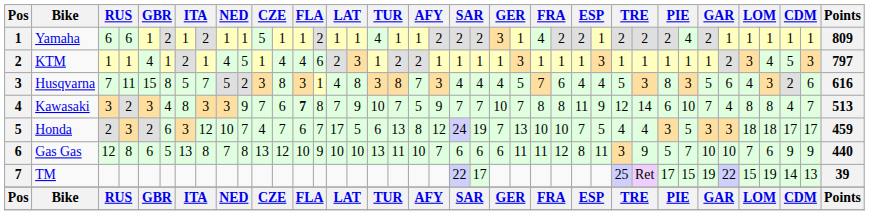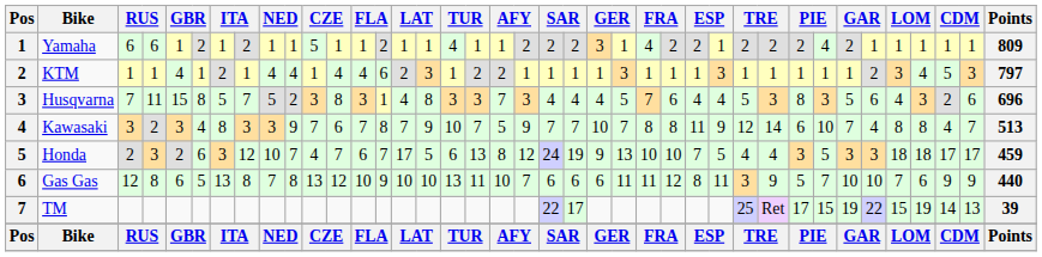 <table class="wikitable" style="font-size: 80%; text-align:center">
 <tr valign="top">
 <th valign="middle">Pos</th>
 <th valign="middle">Bike</th>
 <th colspan=2><a href='#'>RUS</a><br></th>
 <th colspan=2><a href='#'>GBR</a><br></th>
 <th colspan=2><a href='#'>ITA</a><br></th>
 <th colspan=2><a href='#'>NED</a><br></th>
 <th colspan=2><a href='#'>CZE</a><br></th>
 <th colspan=2><a href='#'>FLA</a><br></th>
 <th colspan=2><a href='#'>LAT</a><br></th>
 <th colspan=2><a href='#'>TUR</a><br></th>
 <th colspan=2><a href='#'>AFY</a><br></th>
 <th colspan=2><a href='#'>SAR</a><br></th>
 <th colspan=2><a href='#'>GER</a><br></th>
 <th colspan=2><a href='#'>FRA</a><br></th>
 <th colspan=2><a href='#'>ESP</a><br></th>
 <th colspan=2><a href='#'>TRE</a><br></th>
 <th colspan=2><a href='#'>PIE</a><br></th>
 <th colspan=2><a href='#'>GAR</a><br></th>
 <th colspan=2><a href='#'>LOM</a><br></th>
 <th colspan=2><a href='#'>CDM</a><br></th>
 <th valign="middle">Points</th>
 </tr>
 <tr>
 <th>1</th>
 <td align=left><a href='#'>Yamaha</a></td>
 <td style="background:#dfffdf;">6</td>
 <td style="background:#dfffdf;">6</td>
 <td style="background:#ffffbf;">1</td>
 <td style="background:#dfdfdf;">2</td>
 <td style="background:#ffffbf;">1</td>
 <td style="background:#dfdfdf;">2</td>
 <td style="background:#ffffbf;">1</td>
 <td style="background:#ffffbf;">1</td>
 <td style="background:#dfffdf;">5</td>
 <td style="background:#ffffbf;">1</td>
 <td style="background:#ffffbf;">1</td>
 <td style="background:#dfdfdf;">2</td>
 <td style="background:#ffffbf;">1</td>
 <td style="background:#ffffbf;">1</td>
 <td style="background:#dfffdf;">4</td>
 <td style="background:#ffffbf;">1</td>
 <td style="background:#ffffbf;">1</td>
 <td style="background:#dfdfdf;">2</td>
 <td style="background:#dfdfdf;">2</td>
 <td style="background:#dfdfdf;">2</td>
 <td style="background:#ffdf9f;">3</td>
 <td style="background:#ffffbf;">1</td>
 <td style="background:#dfffdf;">4</td>
 <td style="background:#dfdfdf;">2</td>
 <td style="background:#dfdfdf;">2</td>
 <td style="background:#ffffbf;">1</td>
 <td style="background:#dfdfdf;">2</td>
 <td style="background:#dfdfdf;">2</td>
 <td style="background:#dfdfdf;">2</td>
 <td style="background:#dfffdf;">4</td>
 <td style="background:#dfdfdf;">2</td>
 <td style="background:#ffffbf;">1</td>
 <td style="background:#ffffbf;">1</td>
 <td style="background:#ffffbf;">1</td>
 <td style="background:#ffffbf;">1</td>
 <td style="background:#ffffbf;">1</td>
 <th>809</th>
 </tr>
 <tr>
 <th>2</th>
 <td align=left><a href='#'>KTM</a></td>
 <td style="background:#ffffbf;">1</td>
 <td style="background:#ffffbf;">1</td>
 <td style="background:#dfffdf;">4</td>
 <td style="background:#ffffbf;">1</td>
 <td style="background:#dfdfdf;">2</td>
 <td style="background:#ffffbf;">1</td>
 <td style="background:#dfffdf;">4</td>
-<td style="background:#dfffdf;">5</td>
+<td style="background:#dfffdf;">4</td>
 <td style="background:#ffffbf;">1</td>
 <td style="background:#dfffdf;">4</td>
 <td style="background:#dfffdf;">4</td>
 <td style="background:#dfffdf;">6</td>
 <td style="background:#dfdfdf;">2</td>
 <td style="background:#ffdf9f;">3</td>
 <td style="background:#ffffbf;">1</td>
 <td style="background:#dfdfdf;">2</td>
 <td style="background:#dfdfdf;">2</td>
 <td style="background:#ffffbf;">1</td>
 <td style="background:#ffffbf;">1</td>
 <td style="background:#ffffbf;">1</td>
 <td style="background:#ffffbf;">1</td>
 <td style="background:#ffdf9f;">3</td>
 <td style="background:#ffffbf;">1</td>
 <td style="background:#ffffbf;">1</td>
 <td style="background:#ffffbf;">1</td>
 <td style="background:#ffdf9f;">3</td>
 <td style="background:#ffffbf;">1</td>
 <td style="background:#ffffbf;">1</td>
 <td style="background:#ffffbf;">1</td>
 <td style="background:#ffffbf;">1</td>
 <td style="background:#ffffbf;">1</td>
 <td style="background:#dfdfdf;">2</td>
 <td style="background:#ffdf9f;">3</td>
 <td style="background:#dfffdf;">4</td>
 <td style="background:#dfffdf;">5</td>
 <td style="background:#ffdf9f;">3</td>
 <th>797</th>
 </tr>
 <tr>
 <th>3</th>
 <td align=left><a href='#'>Husqvarna</a></td>
 <td style="background:#dfffdf;">7</td>
 <td style="background:#dfffdf;">11</td>
 <td style="background:#dfffdf;">15</td>
 <td style="background:#dfffdf;">8</td>
 <td style="background:#dfffdf;">5</td>
 <td style="background:#dfffdf;">7</td>
 <td style="background:#dfdfdf;">5</td>
 <td style="background:#dfdfdf;">2</td>
 <td style="background:#ffdf9f;">3</td>
 <td style="background:#dfffdf;">8</td>
 <td style="background:#ffdf9f;">3</td>
 <td style="background:#ffffbf;">1</td>
 <td style="background:#dfffdf;">4</td>
 <td style="background:#dfffdf;">8</td>
 <td style="background:#ffdf9f;">3</td>
-<td style="background:#ffdf9f;">8</td>
+<td style="background:#ffdf9f;">3</td>
 <td style="background:#dfffdf;">7</td>
 <td style="background:#ffdf9f;">3</td>
 <td style="background:#dfffdf;">4</td>
 <td style="background:#dfffdf;">4</td>
 <td style="background:#dfffdf;">4</td>
 <td style="background:#dfffdf;">5</td>
 <td style="background:#ffdf9f;">7</td>
 <td style="background:#dfffdf;">6</td>
 <td style="background:#dfffdf;">4</td>
 <td style="background:#dfffdf;">4</td>
 <td style="background:#dfffdf;">5</td>
 <td style="background:#ffdf9f;">3</td>
 <td style="background:#dfffdf;">8</td>
 <td style="background:#ffdf9f;">3</td>
 <td style="background:#dfffdf;">5</td>
 <td style="background:#dfffdf;">6</td>
 <td style="background:#dfffdf;">4</td>
 <td style="background:#ffdf9f;">3</td>
 <td style="background:#dfdfdf;">2</td>
 <td style="background:#dfffdf;">6</td>
-<th>616</th>
+<th>696</th>
 </tr>
 <tr>
 <th>4</th>
 <td align=left><a href='#'>Kawasaki</a></td>
 <td style="background:#ffdf9f;">3</td>
 <td style="background:#dfdfdf;">2</td>
 <td style="background:#ffdf9f;">3</td>
 <td style="background:#dfffdf;">4</td>
 <td style="background:#dfffdf;">8</td>
 <td style="background:#ffdf9f;">3</td>
 <td style="background:#ffdf9f;">3</td>
 <td style="background:#dfffdf;">9</td>
 <td style="background:#dfffdf;">7</td>
 <td style="background:#dfffdf;">6</td>
-<td style="background:#dfffdf;"><strong>7</strong></td>
+<td style="background:#dfffdf;">7</td>
 <td style="background:#dfffdf;">8</td>
 <td style="background:#dfffdf;">7</td>
 <td style="background:#dfffdf;">9</td>
 <td style="background:#dfffdf;">10</td>
 <td style="background:#dfffdf;">7</td>
 <td style="background:#dfffdf;">5</td>
 <td style="background:#dfffdf;">9</td>
 <td style="background:#dfffdf;">7</td>
 <td style="background:#dfffdf;">7</td>
 <td style="background:#dfffdf;">10</td>
 <td style="background:#dfffdf;">7</td>
 <td style="background:#dfffdf;">8</td>
 <td style="background:#dfffdf;">8</td>
 <td style="background:#dfffdf;">11</td>
 <td style="background:#dfffdf;">9</td>
 <td style="background:#dfffdf;">12</td>
 <td style="background:#dfffdf;">14</td>
 <td style="background:#dfffdf;">6</td>
 <td style="background:#dfffdf;">10</td>
 <td style="background:#dfffdf;">7</td>
 <td style="background:#dfffdf;">4</td>
 <td style="background:#dfffdf;">8</td>
 <td style="background:#dfffdf;">8</td>
 <td style="background:#dfffdf;">4</td>
 <td style="background:#dfffdf;">7</td>
 <th>513</th>
 </tr>
 <tr>
 <th>5</th>
 <td align=left><a href='#'>Honda</a></td>
 <td style="background:#dfdfdf;">2</td>
 <td style="background:#ffdf9f;">3</td>
 <td style="background:#dfdfdf;">2</td>
 <td style="background:#dfffdf;">6</td>
 <td style="background:#ffdf9f;">3</td>
 <td style="background:#dfffdf;">12</td>
 <td style="background:#dfffdf;">10</td>
 <td style="background:#dfffdf;">7</td>
 <td style="background:#dfffdf;">4</td>
 <td style="background:#dfffdf;">7</td>
 <td style="background:#dfffdf;">6</td>
 <td style="background:#dfffdf;">7</td>
 <td style="background:#dfffdf;">17</td>
 <td style="background:#dfffdf;">5</td>
 <td style="background:#dfffdf;">6</td>
 <td style="background:#dfffdf;">13</td>
 <td style="background:#dfffdf;">8</td>
 <td style="background:#dfffdf;">12</td>
 <td style="background:#cfcfff;">24</td>
 <td style="background:#dfffdf;">19</td>
-<td style="background:#dfffdf;">7</td>
+<td style="background:#dfffdf;">9</td>
 <td style="background:#dfffdf;">13</td>
 <td style="background:#dfffdf;">10</td>
 <td style="background:#dfffdf;">10</td>
 <td style="background:#dfffdf;">7</td>
 <td style="background:#dfffdf;">5</td>
 <td style="background:#dfffdf;">4</td>
 <td style="background:#dfffdf;">4</td>
 <td style="background:#ffdf9f;">3</td>
 <td style="background:#dfffdf;">5</td>
 <td style="background:#ffdf9f;">3</td>
 <td style="background:#ffdf9f;">3</td>
 <td style="background:#dfffdf;">18</td>
 <td style="background:#dfffdf;">18</td>
 <td style="background:#dfffdf;">17</td>
 <td style="background:#dfffdf;">17</td>
 <th>459</th>
 </tr>
 <tr>
 <th>6</th>
 <td align=left><a href='#'>Gas Gas</a></td>
 <td style="background:#dfffdf;">12</td>
 <td style="background:#dfffdf;">8</td>
 <td style="background:#dfffdf;">6</td>
 <td style="background:#dfffdf;">5</td>
 <td style="background:#dfffdf;">13</td>
 <td style="background:#dfffdf;">8</td>
 <td style="background:#dfffdf;">7</td>
 <td style="background:#dfffdf;">8</td>
 <td style="background:#dfffdf;">13</td>
 <td style="background:#dfffdf;">12</td>
 <td style="background:#dfffdf;">10</td>
 <td style="background:#dfffdf;">9</td>
 <td style="background:#dfffdf;">10</td>
 <td style="background:#dfffdf;">10</td>
 <td style="background:#dfffdf;">13</td>
 <td style="background:#dfffdf;">11</td>
 <td style="background:#dfffdf;">10</td>
 <td style="background:#dfffdf;">7</td>
 <td style="background:#dfffdf;">6</td>
 <td style="background:#dfffdf;">6</td>
 <td style="background:#dfffdf;">6</td>
 <td style="background:#dfffdf;">11</td>
 <td style="background:#dfffdf;">11</td>
 <td style="background:#dfffdf;">12</td>
 <td style="background:#dfffdf;">8</td>
 <td style="background:#dfffdf;">11</td>
 <td style="background:#ffdf9f;">3</td>
 <td style="background:#dfffdf;">9</td>
 <td style="background:#dfffdf;">5</td>
 <td style="background:#dfffdf;">7</td>
 <td style="background:#dfffdf;">10</td>
 <td style="background:#dfffdf;">10</td>
 <td style="background:#dfffdf;">7</td>
 <td style="background:#dfffdf;">6</td>
 <td style="background:#dfffdf;">9</td>
 <td style="background:#dfffdf;">9</td>
 <th>440</th>
 </tr>
 <tr>
 <th>7</th>
 <td align=left><a href='#'>TM</a></td>
 <td></td>
 <td></td>
 <td></td>
 <td></td>
 <td></td>
 <td></td>
 <td></td>
 <td></td>
 <td></td>
 <td></td>
 <td></td>
 <td></td>
 <td></td>
 <td></td>
 <td></td>
 <td></td>
 <td></td>
 <td></td>
 <td style="background:#cfcfff;">22</td>
 <td style="background:#dfffdf;">17</td>
 <td></td>
 <td></td>
 <td></td>
 <td></td>
 <td></td>
 <td></td>
 <td style="background:#cfcfff;">25</td>
 <td style="background:#efcfff;">Ret</td>
 <td style="background:#dfffdf;">17</td>
 <td style="background:#dfffdf;">15</td>
 <td style="background:#dfffdf;">19</td>
 <td style="background:#cfcfff;">22</td>
 <td style="background:#dfffdf;">15</td>
 <td style="background:#dfffdf;">19</td>
 <td style="background:#dfffdf;">14</td>
 <td style="background:#dfffdf;">13</td>
 <th>39</th>
 </tr>
 <tr>
 </tr>
 <tr valign="top">
 <th valign="middle">Pos</th>
 <th valign="middle">Bike</th>
 <th colspan=2><a href='#'>RUS</a><br></th>
 <th colspan=2><a href='#'>GBR</a><br></th>
 <th colspan=2><a href='#'>ITA</a><br></th>
 <th colspan=2><a href='#'>NED</a><br></th>
 <th colspan=2><a href='#'>CZE</a><br></th>
 <th colspan=2><a href='#'>FLA</a><br></th>
 <th colspan=2><a href='#'>LAT</a><br></th>
 <th colspan=2><a href='#'>TUR</a><br></th>
 <th colspan=2><a href='#'>AFY</a><br></th>
 <th colspan=2><a href='#'>SAR</a><br></th>
 <th colspan=2><a href='#'>GER</a><br></th>
 <th colspan=2><a href='#'>FRA</a><br></th>
 <th colspan=2><a href='#'>ESP</a><br></th>
 <th colspan=2><a href='#'>TRE</a><br></th>
 <th colspan=2><a href='#'>PIE</a><br></th>
 <th colspan=2><a href='#'>GAR</a><br></th>
 <th colspan=2><a href='#'>LOM</a><br></th>
 <th colspan=2><a href='#'>CDM</a><br></th>
 <th valign="middle">Points</th>
 </tr>
 <tr>
 </tr>
 </table>
